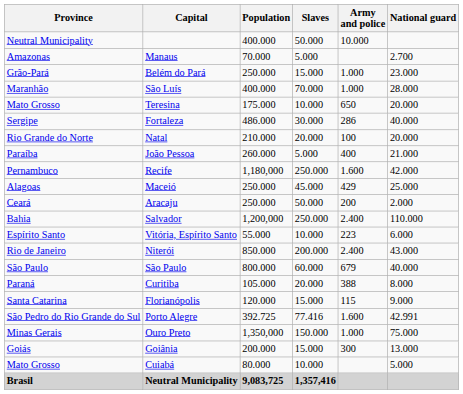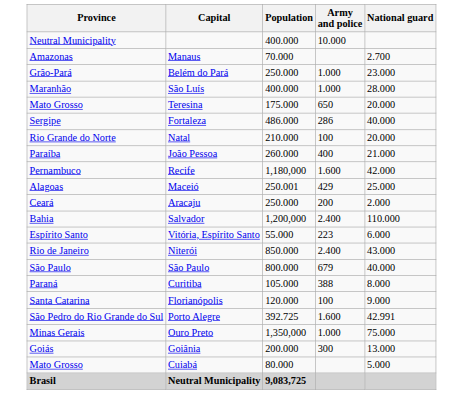 <table class="wikitable" style="float: center; margin: 2em auto 2em auto">
 <tr>
 <th>Province</th>
 <th>Capital</th>
 <th>Population</th>
-<th>Slaves</th>
 <th>Army<br>and police</th>
 <th>National guard</th>
 </tr>
 <tr>
 <td><a href='#'>Neutral Municipality</a></td>
 <td></td>
 <td>400.000</td>
-<td>50.000</td>
 <td>10.000</td>
 <td></td>
 </tr>
 <tr>
 <td><a href='#'>Amazonas</a></td>
 <td><a href='#'>Manaus</a></td>
 <td>70.000</td>
-<td>5.000</td>
 <td></td>
 <td>2.700</td>
 </tr>
 <tr>
 <td><a href='#'>Grão-Pará</a></td>
 <td><a href='#'>Belém do Pará</a></td>
 <td>250.000</td>
-<td>15.000</td>
 <td>1.000</td>
 <td>23.000</td>
 </tr>
 <tr>
 <td><a href='#'>Maranhão</a></td>
 <td><a href='#'>São Luís</a></td>
 <td>400.000</td>
-<td>70.000</td>
 <td>1.000</td>
 <td>28.000</td>
 </tr>
 <tr>
 <td><a href='#'>Mato Grosso</a></td>
 <td><a href='#'>Teresina</a></td>
 <td>175.000</td>
-<td>10.000</td>
 <td>650</td>
 <td>20.000</td>
 </tr>
 <tr>
 <td><a href='#'>Sergipe</a></td>
 <td><a href='#'>Fortaleza</a></td>
 <td>486.000</td>
-<td>30.000</td>
 <td>286</td>
 <td>40.000</td>
 </tr>
 <tr>
 <td><a href='#'>Rio Grande do Norte</a></td>
 <td><a href='#'>Natal</a></td>
 <td>210.000</td>
-<td>20.000</td>
 <td>100</td>
 <td>20.000</td>
 </tr>
 <tr>
 <td><a href='#'>Paraíba</a></td>
 <td><a href='#'>João Pessoa</a></td>
 <td>260.000</td>
-<td>5.000</td>
 <td>400</td>
 <td>21.000</td>
 </tr>
 <tr>
 <td><a href='#'>Pernambuco</a></td>
 <td><a href='#'>Recife</a></td>
 <td>1,180,000</td>
-<td>250.000</td>
 <td>1.600</td>
 <td>42.000</td>
 </tr>
 <tr>
 <td><a href='#'>Alagoas</a></td>
 <td><a href='#'>Maceió</a></td>
-<td>250.000</td>
-<td>45.000</td>
+<td>250.001</td>
 <td>429</td>
 <td>25.000</td>
 </tr>
 <tr>
 <td><a href='#'>Ceará</a></td>
 <td><a href='#'>Aracaju</a></td>
 <td>250.000</td>
-<td>50.000</td>
 <td>200</td>
 <td>2.000</td>
 </tr>
 <tr>
 <td><a href='#'>Bahia</a></td>
 <td><a href='#'>Salvador</a></td>
 <td>1,200,000</td>
-<td>250.000</td>
 <td>2.400</td>
 <td>110.000</td>
 </tr>
 <tr>
 <td><a href='#'>Espírito Santo</a></td>
 <td><a href='#'>Vitória, Espírito Santo</a></td>
 <td>55.000</td>
-<td>10.000</td>
 <td>223</td>
 <td>6.000</td>
 </tr>
 <tr>
 <td><a href='#'>Rio de Janeiro</a></td>
 <td><a href='#'>Niterói</a></td>
 <td>850.000</td>
-<td>200.000</td>
 <td>2.400</td>
 <td>43.000</td>
 </tr>
 <tr>
 <td><a href='#'>São Paulo</a></td>
 <td><a href='#'>São Paulo</a></td>
 <td>800.000</td>
-<td>60.000</td>
 <td>679</td>
 <td>40.000</td>
 </tr>
 <tr>
 <td><a href='#'>Paraná</a></td>
 <td><a href='#'>Curitiba</a></td>
 <td>105.000</td>
-<td>20.000</td>
 <td>388</td>
 <td>8.000</td>
 </tr>
 <tr>
 <td><a href='#'>Santa Catarina</a></td>
 <td><a href='#'>Florianópolis</a></td>
 <td>120.000</td>
-<td>15.000</td>
-<td>115</td>
+<td>100</td>
 <td>9.000</td>
 </tr>
 <tr>
 <td><a href='#'>São Pedro do Rio Grande do Sul</a></td>
 <td><a href='#'>Porto Alegre</a></td>
 <td>392.725</td>
-<td>77.416</td>
 <td>1.600</td>
 <td>42.991</td>
 </tr>
 <tr>
 <td><a href='#'>Minas Gerais</a></td>
 <td><a href='#'>Ouro Preto</a></td>
 <td>1,350,000</td>
-<td>150.000</td>
 <td>1.000</td>
 <td>75.000</td>
 </tr>
 <tr>
 <td><a href='#'>Goiás</a></td>
 <td><a href='#'>Goiânia</a></td>
 <td>200.000</td>
-<td>15.000</td>
 <td>300</td>
 <td>13.000</td>
 </tr>
 <tr>
 <td><a href='#'>Mato Grosso</a></td>
 <td><a href='#'>Cuiabá</a></td>
 <td>80.000</td>
-<td>10.000</td>
 <td></td>
 <td>5.000</td>
 </tr>
 <tr style="background:lightgrey;">
 <td><strong>Brasil</strong></td>
 <td><strong>Neutral Municipality</strong></td>
 <td><strong>9,083,725</strong></td>
-<td><strong>1,357,416</strong></td>
 <td></td>
 <td></td>
 </tr>
 </table>
